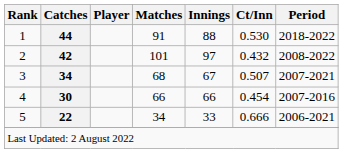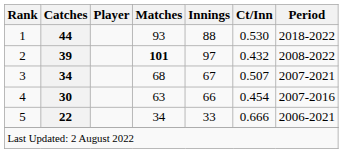 <table class="wikitable plainrowheaders sortable">
 <tr>
 <th scope=col>Rank</th>
 <th scope=col>Catches</th>
 <th scope=col>Player</th>
 <th scope=col>Matches</th>
 <th scope=col>Innings</th>
 <th scope=col>Ct/Inn</th>
 <th scope=col>Period</th>
 </tr>
 <tr>
 <td align=center>1</td>
 <th scope=row style=text-align:center;>44</th>
 <td></td>
-<td align=center>91</td>
+<td align=center>93</td>
 <td align=center>88</td>
 <td align=center>0.530</td>
 <td>2018-2022</td>
 </tr>
 <tr>
 <td align=center>2</td>
-<th scope=row style=text-align:center;>42</th>
+<th scope=row style=text-align:center;>39</th>
 <td></td>
-<td align=center>101</td>
+<td align=center><strong>101</strong></td>
 <td align=center>97</td>
 <td align=center>0.432</td>
 <td>2008-2022</td>
 </tr>
 <tr>
 <td align=center>3</td>
 <th scope=row style=text-align:center;>34</th>
 <td></td>
 <td align=center>68</td>
 <td align=center>67</td>
 <td align=center>0.507</td>
 <td>2007-2021</td>
 </tr>
 <tr>
 <td align=center>4</td>
 <th scope=row style=text-align:center;>30</th>
 <td></td>
-<td align=center>66</td>
+<td align=center>63</td>
 <td align=center>66</td>
 <td align=center>0.454</td>
 <td>2007-2016</td>
 </tr>
 <tr>
 <td align=center>5</td>
 <th scope=row style=text-align:center;>22</th>
 <td></td>
 <td align=center>34</td>
 <td align=center>33</td>
 <td align=center>0.666</td>
 <td>2006-2021</td>
 </tr>
 <tr>
 </tr>
 <tr class=sortbottom>
 <td colspan=7><small>Last Updated: 2 August 2022</small></td>
 </tr>
 </table>
